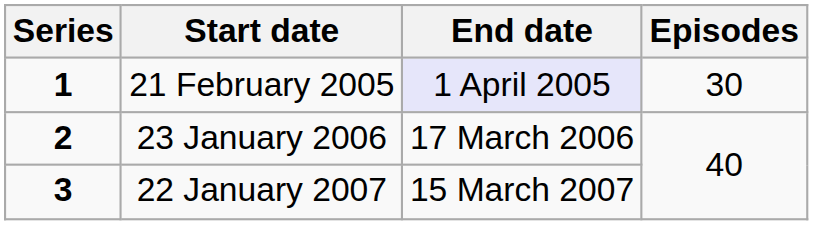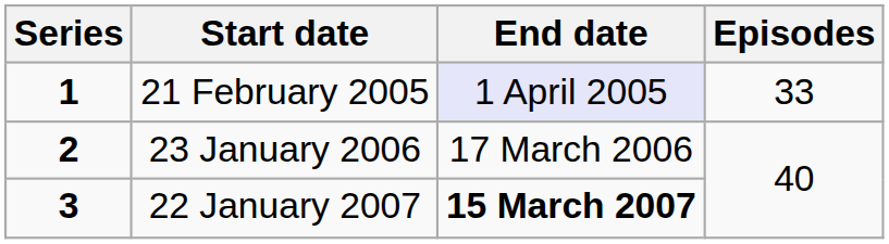 <table class="wikitable" style="text-align:center;">
 <tr>
 <th>Series</th>
 <th>Start date</th>
 <th>End date</th>
 <th>Episodes</th>
 </tr>
 <tr>
 <td><strong>1</strong></td>
 <td>21 February 2005</td>
 <td style="background: lavender;">1 April 2005</td>
-<td>30</td>
+<td>33</td>
 </tr>
 <tr>
 <td><strong>2</strong></td>
 <td>23 January 2006</td>
 <td>17 March 2006</td>
 <td rowspan="2">40</td>
 </tr>
 <tr>
 <td><strong>3</strong></td>
 <td>22 January 2007</td>
-<td>15 March 2007</td>
+<td><strong>15 March 2007</strong></td>
 </tr>
 </table>
